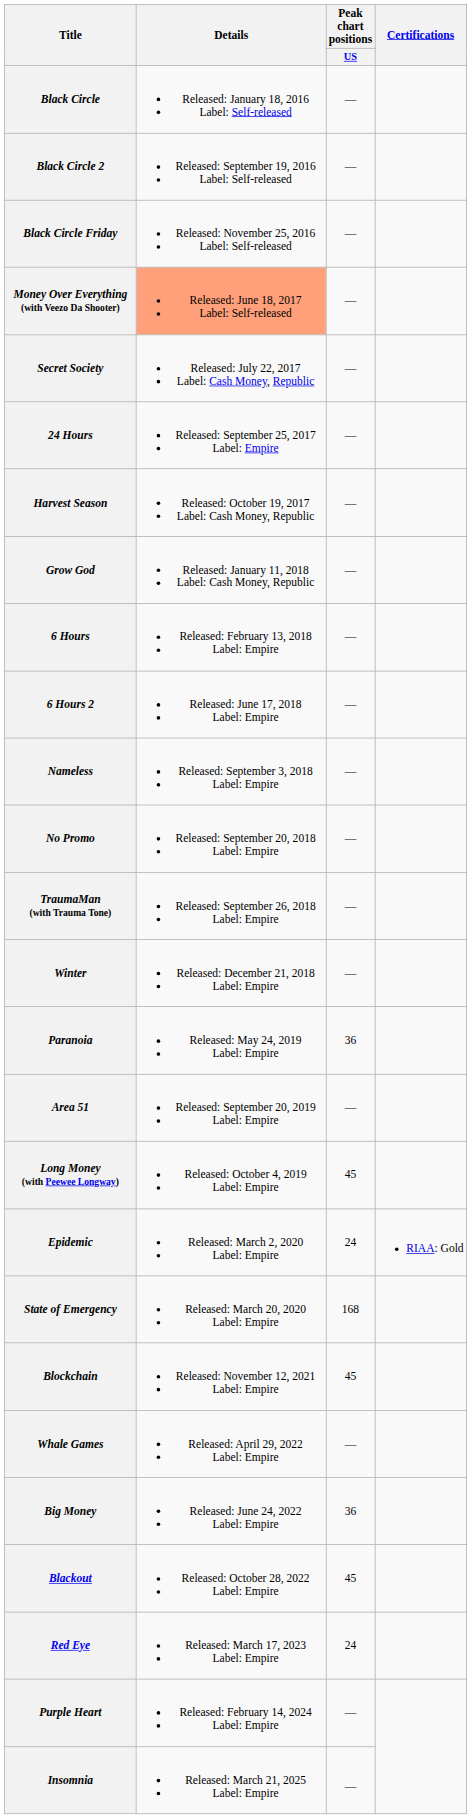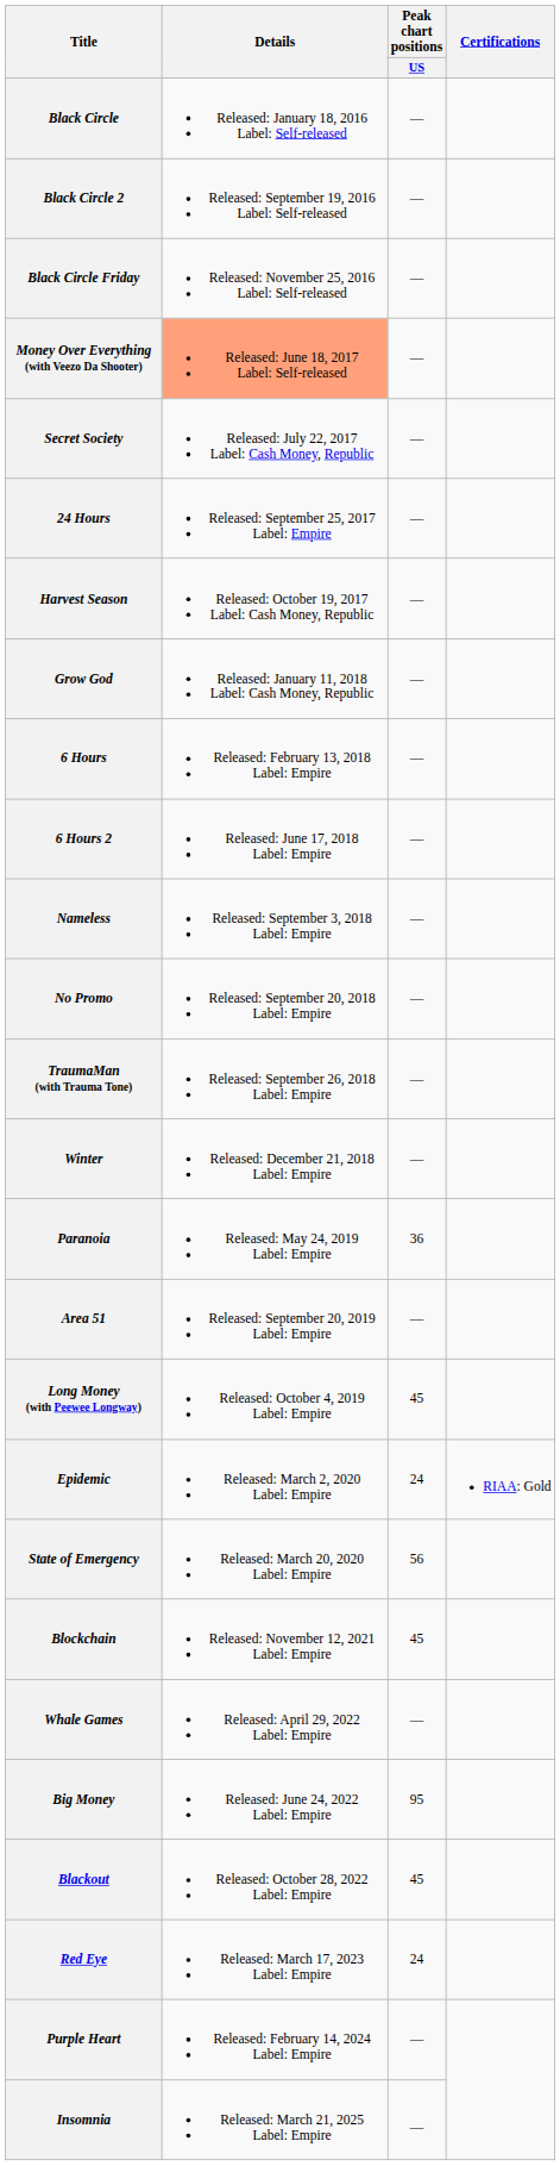 <table class="wikitable plainrowheaders" style="text-align:center;">
 <tr>
 <th scope="col" rowspan="2" style="width:11em;">Title</th>
 <th scope="col" rowspan="2" style="width:16em;">Details</th>
 <th scope="col" colspan="1">Peak chart positions</th>
 <th rowspan="2"><a href='#'>Certifications</a></th>
 </tr>
 <tr>
 <th scope="col" style="width:3.5em;font-size:90%;"><a href='#'>US</a></th>
 </tr>
 <tr>
 <th scope="row"><em>Black Circle</em></th>
 <td><br><ul><li>Released: January 18, 2016</li><li>Label: <a href='#'>Self-released</a></li></ul></td>
 <td>—</td>
 <td></td>
 </tr>
 <tr>
 <th scope="row"><em>Black Circle 2</em></th>
 <td><br><ul><li>Released: September 19, 2016</li><li>Label: Self-released</li></ul></td>
 <td>—</td>
 <td></td>
 </tr>
 <tr>
 <th scope="row"><em>Black Circle Friday</em></th>
 <td><br><ul><li>Released: November 25, 2016</li><li>Label: Self-released</li></ul></td>
 <td>—</td>
 <td></td>
 </tr>
 <tr>
 <th scope="row"><em>Money Over Everything</em><br><small>(with Veezo Da Shooter)</small></th>
 <td style="background: lightsalmon;"><br><ul><li>Released: June 18, 2017</li><li>Label: Self-released</li></ul></td>
 <td>—</td>
 <td></td>
 </tr>
 <tr>
 <th scope="row"><em>Secret Society</em></th>
 <td><br><ul><li>Released: July 22, 2017</li><li>Label: <a href='#'>Cash Money</a>, <a href='#'>Republic</a></li></ul></td>
 <td>—</td>
 <td></td>
 </tr>
 <tr>
 <th scope="row"><em>24 Hours</em></th>
 <td><br><ul><li>Released: September 25, 2017</li><li>Label: <a href='#'>Empire</a></li></ul></td>
 <td>—</td>
 <td></td>
 </tr>
 <tr>
 <th scope="row"><em>Harvest Season</em></th>
 <td><br><ul><li>Released: October 19, 2017</li><li>Label: Cash Money, Republic</li></ul></td>
 <td>—</td>
 <td></td>
 </tr>
 <tr>
 <th scope="row"><em>Grow God</em></th>
 <td><br><ul><li>Released: January 11, 2018</li><li>Label: Cash Money, Republic</li></ul></td>
 <td>—</td>
 <td></td>
 </tr>
 <tr>
 <th scope="row"><em>6 Hours</em></th>
 <td><br><ul><li>Released: February 13, 2018</li><li>Label: Empire</li></ul></td>
 <td>—</td>
 <td></td>
 </tr>
 <tr>
 <th scope="row"><em>6 Hours 2</em></th>
 <td><br><ul><li>Released: June 17, 2018</li><li>Label: Empire</li></ul></td>
 <td>—</td>
 <td></td>
 </tr>
 <tr>
 <th scope="row"><em>Nameless</em></th>
 <td><br><ul><li>Released: September 3, 2018</li><li>Label: Empire</li></ul></td>
 <td>—</td>
 <td></td>
 </tr>
 <tr>
 <th scope="row"><em>No Promo</em></th>
 <td><br><ul><li>Released: September 20, 2018</li><li>Label: Empire</li></ul></td>
 <td>—</td>
 <td></td>
 </tr>
 <tr>
 <th scope="row"><em>TraumaMan</em><br><small>(with Trauma Tone)</small></th>
 <td><br><ul><li>Released: September 26, 2018</li><li>Label: Empire</li></ul></td>
 <td>—</td>
 <td></td>
 </tr>
 <tr>
 <th scope="row"><em>Winter</em></th>
 <td><br><ul><li>Released: December 21, 2018</li><li>Label: Empire</li></ul></td>
 <td>—</td>
 <td></td>
 </tr>
 <tr>
 <th scope="row"><em>Paranoia</em></th>
 <td><br><ul><li>Released: May 24, 2019</li><li>Label: Empire</li></ul></td>
 <td>36</td>
 <td></td>
 </tr>
 <tr>
 <th scope="row"><em>Area 51</em></th>
 <td><br><ul><li>Released: September 20, 2019</li><li>Label: Empire</li></ul></td>
 <td>—</td>
 <td></td>
 </tr>
 <tr>
 <th scope="row"><em>Long Money</em><br><small>(with <a href='#'>Peewee Longway</a>)</small></th>
 <td><br><ul><li>Released: October 4, 2019</li><li>Label: Empire</li></ul></td>
 <td>45</td>
 <td></td>
 </tr>
 <tr>
 <th scope="row"><em>Epidemic</em></th>
 <td><br><ul><li>Released: March 2, 2020</li><li>Label: Empire</li></ul></td>
 <td>24</td>
 <td><br><ul><li><a href='#'>RIAA</a>: Gold</li></ul></td>
 </tr>
 <tr>
 <th scope="row"><em>State of Emergency</em></th>
 <td><br><ul><li>Released: March 20, 2020</li><li>Label: Empire</li></ul></td>
-<td>168</td>
+<td>56</td>
 <td></td>
 </tr>
 <tr>
 <th scope="row"><em>Blockchain</em></th>
 <td><br><ul><li>Released: November 12, 2021</li><li>Label: Empire</li></ul></td>
 <td>45</td>
 <td></td>
 </tr>
 <tr>
 <th scope="row"><em>Whale Games</em></th>
 <td><br><ul><li>Released: April 29, 2022</li><li>Label: Empire</li></ul></td>
 <td>—</td>
 <td></td>
 </tr>
 <tr>
 <th scope="row"><em>Big Money</em></th>
 <td><br><ul><li>Released: June 24, 2022</li><li>Label: Empire</li></ul></td>
-<td>36</td>
+<td>95</td>
 <td></td>
 </tr>
 <tr>
 <th scope="row"><em><a href='#'>Blackout</a></em></th>
 <td><br><ul><li>Released: October 28, 2022</li><li>Label: Empire</li></ul></td>
 <td>45</td>
 <td></td>
 </tr>
 <tr>
 <th scope="row"><em><a href='#'>Red Eye</a></em></th>
 <td><br><ul><li>Released: March 17, 2023</li><li>Label: Empire</li></ul></td>
 <td>24</td>
 <td></td>
 </tr>
 <tr>
 <th scope="row"><em>Purple Heart</em></th>
 <td><br><ul><li>Released: February 14, 2024</li><li>Label: Empire</li></ul></td>
 <td>—</td>
 </tr>
 <tr>
 <th scope="row"><em>Insomnia</em></th>
 <td><br><ul><li>Released: March 21, 2025</li><li>Label: Empire</li></ul></td>
 <td><br>—</td>
 </tr>
 </table>
